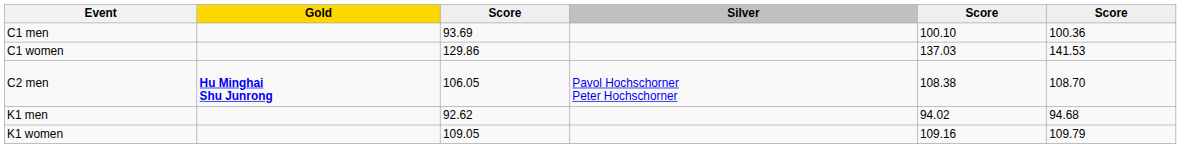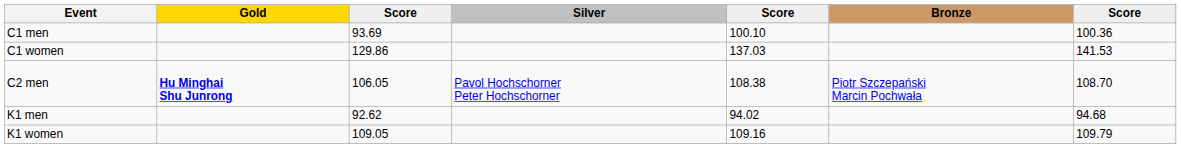 <table class="wikitable" width=100%>
 <tr>
 <th>Event</th>
 <td align=center bgcolor="gold"><strong>Gold</strong></td>
 <td align=center bgcolor="EFEFEF"><strong>Score</strong></td>
 <td align=center bgcolor="silver"><strong>Silver</strong></td>
 <td align=center bgcolor="EFEFEF"><strong>Score</strong></td>
+<td align=center bgcolor="CC9966"><strong>Bronze</strong></td>
 <td align=center bgcolor="EFEFEF"><strong>Score</strong></td>
 </tr>
 <tr>
 <td>C1 men</td>
 <td></td>
 <td>93.69</td>
 <td></td>
 <td>100.10</td>
+<td></td>
 <td>100.36</td>
 </tr>
 <tr>
 <td>C1 women</td>
 <td></td>
 <td>129.86</td>
 <td></td>
 <td>137.03</td>
+<td></td>
 <td>141.53</td>
 </tr>
 <tr>
 <td>C2 men</td>
 <td><strong><br><a href='#'>Hu Minghai</a><br><a href='#'>Shu Junrong</a></strong></td>
 <td>106.05</td>
 <td><br><a href='#'>Pavol Hochschorner</a><br><a href='#'>Peter Hochschorner</a></td>
 <td>108.38</td>
+<td><br><a href='#'>Piotr Szczepański</a><br><a href='#'>Marcin Pochwała</a></td>
 <td>108.70</td>
 </tr>
 <tr>
 <td>K1 men</td>
 <td></td>
 <td>92.62</td>
 <td></td>
 <td>94.02</td>
+<td></td>
 <td>94.68</td>
 </tr>
 <tr>
 <td>K1 women</td>
 <td></td>
 <td>109.05</td>
 <td></td>
 <td>109.16</td>
+<td></td>
 <td>109.79</td>
 </tr>
 </table>
